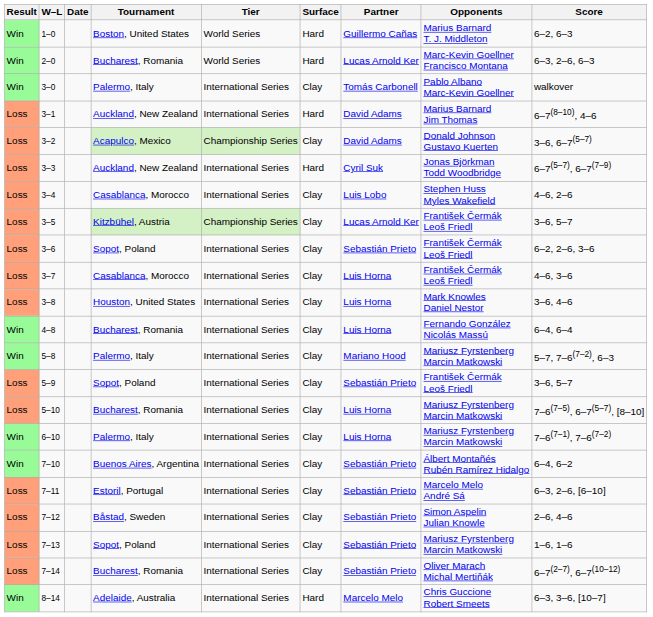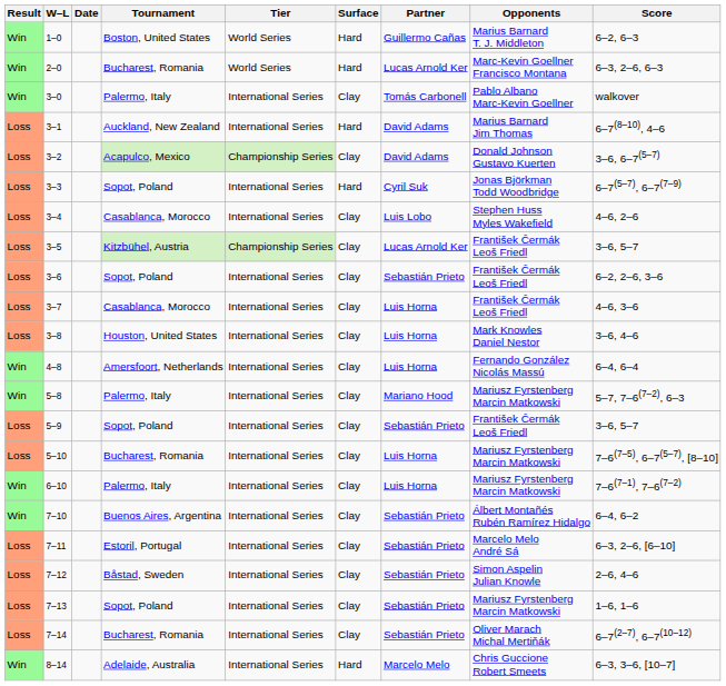 <table class="sortable wikitable">
 <tr>
 <th>Result</th>
 <th class="unsortable">W–L</th>
 <th>Date</th>
 <th>Tournament</th>
 <th>Tier</th>
 <th>Surface</th>
 <th>Partner</th>
 <th>Opponents</th>
 <th class="unsortable">Score</th>
 </tr>
 <tr>
 <td style="background:#98fb98;">Win</td>
 <td><small>1–0</small></td>
 <td><a href='#'></a></td>
 <td><a href='#'>Boston</a>, United States</td>
 <td>World Series</td>
 <td>Hard</td>
 <td> <a href='#'>Guillermo Cañas</a></td>
 <td> <a href='#'>Marius Barnard</a> <br>  <a href='#'>T. J. Middleton</a></td>
 <td>6–2, 6–3</td>
 </tr>
 <tr>
 <td style="background:#98fb98;">Win</td>
 <td><small>2–0</small></td>
 <td><a href='#'></a></td>
 <td><a href='#'>Bucharest</a>, Romania</td>
 <td>World Series</td>
 <td>Hard</td>
 <td> <a href='#'>Lucas Arnold Ker</a></td>
 <td> <a href='#'>Marc-Kevin Goellner</a> <br>  <a href='#'>Francisco Montana</a></td>
 <td>6–3, 2–6, 6–3</td>
 </tr>
 <tr>
 <td style="background:#98fb98;">Win</td>
 <td><small>3–0</small></td>
 <td><a href='#'></a></td>
 <td><a href='#'>Palermo</a>, Italy</td>
 <td>International Series</td>
 <td>Clay</td>
 <td> <a href='#'>Tomás Carbonell</a></td>
 <td> <a href='#'>Pablo Albano</a> <br>  <a href='#'>Marc-Kevin Goellner</a></td>
 <td>walkover</td>
 </tr>
 <tr>
 <td style=background:#ffa07a>Loss</td>
 <td><small>3–1</small></td>
 <td><a href='#'></a></td>
 <td><a href='#'>Auckland</a>, New Zealand</td>
 <td>International Series</td>
 <td>Hard</td>
 <td> <a href='#'>David Adams</a></td>
 <td> <a href='#'>Marius Barnard</a> <br>  <a href='#'>Jim Thomas</a></td>
 <td>6–7<sup>(8–10)</sup>, 4–6</td>
 </tr>
 <tr>
 <td style=background:#ffa07a>Loss</td>
 <td><small>3–2</small></td>
 <td><a href='#'></a></td>
 <td style="background:#d4f1c5;"><a href='#'>Acapulco</a>, Mexico</td>
 <td style="background:#d4f1c5;">Championship Series</td>
 <td>Clay</td>
 <td> <a href='#'>David Adams</a></td>
 <td> <a href='#'>Donald Johnson</a> <br>  <a href='#'>Gustavo Kuerten</a></td>
 <td>3–6, 6–7<sup>(5–7)</sup></td>
 </tr>
 <tr>
 <td style=background:#ffa07a>Loss</td>
 <td><small>3–3</small></td>
 <td><a href='#'></a></td>
-<td><a href='#'>Auckland</a>, New Zealand</td>
+<td><a href='#'>Sopot</a>, Poland</td>
 <td>International Series</td>
 <td>Hard</td>
 <td> <a href='#'>Cyril Suk</a></td>
 <td> <a href='#'>Jonas Björkman</a> <br>  <a href='#'>Todd Woodbridge</a></td>
 <td>6–7<sup>(5–7)</sup>, 6–7<sup>(7–9)</sup></td>
 </tr>
 <tr>
 <td style=background:#ffa07a>Loss</td>
 <td><small>3–4</small></td>
 <td><a href='#'></a></td>
 <td><a href='#'>Casablanca</a>, Morocco</td>
 <td>International Series</td>
 <td>Clay</td>
 <td> <a href='#'>Luis Lobo</a></td>
 <td> <a href='#'>Stephen Huss</a> <br>  <a href='#'>Myles Wakefield</a></td>
 <td>4–6, 2–6</td>
 </tr>
 <tr>
 <td style=background:#ffa07a>Loss</td>
 <td><small>3–5</small></td>
 <td><a href='#'></a></td>
 <td style="background:#d4f1c5;"><a href='#'>Kitzbühel</a>, Austria</td>
 <td style="background:#d4f1c5;">Championship Series</td>
 <td>Clay</td>
 <td> <a href='#'>Lucas Arnold Ker</a></td>
 <td> <a href='#'>František Čermák</a> <br>  <a href='#'>Leoš Friedl</a></td>
 <td>3–6, 5–7</td>
 </tr>
 <tr>
 <td style=background:#ffa07a>Loss</td>
 <td><small>3–6</small></td>
 <td><a href='#'></a></td>
 <td><a href='#'>Sopot</a>, Poland</td>
 <td>International Series</td>
 <td>Clay</td>
 <td> <a href='#'>Sebastián Prieto</a></td>
 <td> <a href='#'>František Čermák</a> <br>  <a href='#'>Leoš Friedl</a></td>
 <td>6–2, 2–6, 3–6</td>
 </tr>
 <tr>
 <td style=background:#ffa07a>Loss</td>
 <td><small>3–7</small></td>
 <td><a href='#'></a></td>
 <td><a href='#'>Casablanca</a>, Morocco</td>
 <td>International Series</td>
 <td>Clay</td>
 <td> <a href='#'>Luis Horna</a></td>
 <td> <a href='#'>František Čermák</a> <br>  <a href='#'>Leoš Friedl</a></td>
 <td>4–6, 3–6</td>
 </tr>
 <tr>
 <td style=background:#ffa07a>Loss</td>
 <td><small>3–8</small></td>
 <td><a href='#'></a></td>
 <td><a href='#'>Houston</a>, United States</td>
 <td>International Series</td>
 <td>Clay</td>
 <td> <a href='#'>Luis Horna</a></td>
 <td> <a href='#'>Mark Knowles</a> <br>  <a href='#'>Daniel Nestor</a></td>
 <td>3–6, 4–6</td>
 </tr>
 <tr>
 <td style="background:#98fb98;">Win</td>
 <td><small>4–8</small></td>
 <td><a href='#'></a></td>
-<td><a href='#'>Bucharest</a>, Romania</td>
+<td><a href='#'>Amersfoort</a>, Netherlands</td>
 <td>International Series</td>
 <td>Clay</td>
 <td> <a href='#'>Luis Horna</a></td>
 <td> <a href='#'>Fernando González</a> <br>  <a href='#'>Nicolás Massú</a></td>
 <td>6–4, 6–4</td>
 </tr>
 <tr>
 <td style="background:#98fb98;">Win</td>
 <td><small>5–8</small></td>
 <td><a href='#'></a></td>
 <td><a href='#'>Palermo</a>, Italy</td>
 <td>International Series</td>
 <td>Clay</td>
 <td> <a href='#'>Mariano Hood</a></td>
 <td> <a href='#'>Mariusz Fyrstenberg</a> <br>  <a href='#'>Marcin Matkowski</a></td>
 <td>5–7, 7–6<sup>(7–2)</sup>, 6–3</td>
 </tr>
 <tr>
 <td style=background:#ffa07a>Loss</td>
 <td><small>5–9</small></td>
 <td><a href='#'></a></td>
 <td><a href='#'>Sopot</a>, Poland</td>
 <td>International Series</td>
 <td>Clay</td>
 <td> <a href='#'>Sebastián Prieto</a></td>
 <td> <a href='#'>František Čermák</a> <br>  <a href='#'>Leoš Friedl</a></td>
 <td>3–6, 5–7</td>
 </tr>
 <tr>
 <td style=background:#ffa07a>Loss</td>
 <td><small>5–10</small></td>
 <td><a href='#'></a></td>
 <td><a href='#'>Bucharest</a>, Romania</td>
 <td>International Series</td>
 <td>Clay</td>
 <td> <a href='#'>Luis Horna</a></td>
 <td> <a href='#'>Mariusz Fyrstenberg</a> <br>  <a href='#'>Marcin Matkowski</a></td>
 <td>7–6<sup>(7–5)</sup>, 6–7<sup>(5–7)</sup>, [8–10]</td>
 </tr>
 <tr>
 <td style="background:#98fb98;">Win</td>
 <td><small>6–10</small></td>
 <td><a href='#'></a></td>
 <td><a href='#'>Palermo</a>, Italy</td>
 <td>International Series</td>
 <td>Clay</td>
 <td> <a href='#'>Luis Horna</a></td>
 <td> <a href='#'>Mariusz Fyrstenberg</a> <br>  <a href='#'>Marcin Matkowski</a></td>
 <td>7–6<sup>(7–1)</sup>, 7–6<sup>(7–2)</sup></td>
 </tr>
 <tr>
 <td style="background:#98fb98;">Win</td>
 <td><small>7–10</small></td>
 <td><a href='#'></a></td>
 <td><a href='#'>Buenos Aires</a>, Argentina</td>
 <td>International Series</td>
 <td>Clay</td>
 <td> <a href='#'>Sebastián Prieto</a></td>
 <td> <a href='#'>Álbert Montañés</a> <br>  <a href='#'>Rubén Ramírez Hidalgo</a></td>
 <td>6–4, 6–2</td>
 </tr>
 <tr>
 <td style=background:#ffa07a>Loss</td>
 <td><small>7–11</small></td>
 <td><a href='#'></a></td>
 <td><a href='#'>Estoril</a>, Portugal</td>
 <td>International Series</td>
 <td>Clay</td>
 <td> <a href='#'>Sebastián Prieto</a></td>
 <td> <a href='#'>Marcelo Melo</a> <br>  <a href='#'>André Sá</a></td>
 <td>6–3, 2–6, [6–10]</td>
 </tr>
 <tr>
 <td style=background:#ffa07a>Loss</td>
 <td><small>7–12</small></td>
 <td><a href='#'></a></td>
 <td><a href='#'>Båstad</a>, Sweden</td>
 <td>International Series</td>
 <td>Clay</td>
 <td> <a href='#'>Sebastián Prieto</a></td>
 <td> <a href='#'>Simon Aspelin</a> <br>  <a href='#'>Julian Knowle</a></td>
 <td>2–6, 4–6</td>
 </tr>
 <tr>
 <td style=background:#ffa07a>Loss</td>
 <td><small>7–13</small></td>
 <td><a href='#'></a></td>
 <td><a href='#'>Sopot</a>, Poland</td>
 <td>International Series</td>
 <td>Clay</td>
 <td> <a href='#'>Sebastián Prieto</a></td>
 <td> <a href='#'>Mariusz Fyrstenberg</a> <br>  <a href='#'>Marcin Matkowski</a></td>
 <td>1–6, 1–6</td>
 </tr>
 <tr>
 <td style=background:#ffa07a>Loss</td>
 <td><small>7–14</small></td>
 <td><a href='#'></a></td>
 <td><a href='#'>Bucharest</a>, Romania</td>
 <td>International Series</td>
 <td>Clay</td>
 <td> <a href='#'>Sebastián Prieto</a></td>
 <td> <a href='#'>Oliver Marach</a> <br>  <a href='#'>Michal Mertiňák</a></td>
 <td>6–7<sup>(2–7)</sup>, 6–7<sup>(10–12)</sup></td>
 </tr>
 <tr>
 <td style="background:#98fb98;">Win</td>
 <td><small>8–14</small></td>
 <td><a href='#'></a></td>
 <td><a href='#'>Adelaide</a>, Australia</td>
 <td>International Series</td>
 <td>Hard</td>
 <td> <a href='#'>Marcelo Melo</a></td>
 <td> <a href='#'>Chris Guccione</a> <br>  <a href='#'>Robert Smeets</a></td>
 <td>6–3, 3–6, [10–7]</td>
 </tr>
 </table>
